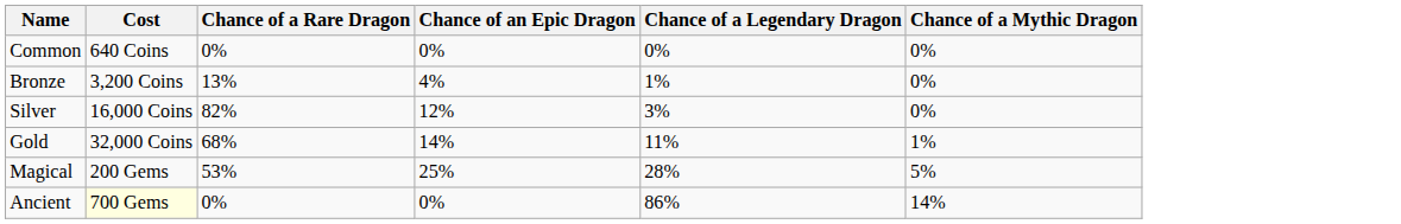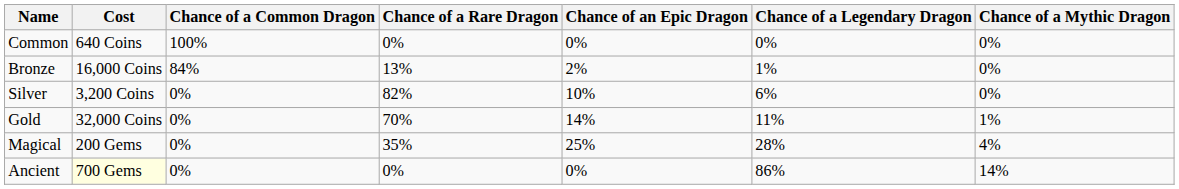 <table class="wikitable">
 <tr>
 <th>Name</th>
 <th>Cost</th>
+<th>Chance of a Common Dragon</th>
 <th>Chance of a Rare Dragon</th>
 <th>Chance of an Epic Dragon</th>
 <th>Chance of a Legendary Dragon</th>
 <th>Chance of a Mythic Dragon</th>
 </tr>
 <tr>
 <td>Common</td>
 <td>640 Coins</td>
+<td>100%</td>
 <td>0%</td>
 <td>0%</td>
 <td>0%</td>
 <td>0%</td>
 </tr>
 <tr>
 <td>Bronze</td>
-<td>3,200 Coins</td>
+<td>16,000 Coins</td>
+<td>84%</td>
 <td>13%</td>
-<td>4%</td>
+<td>2%</td>
 <td>1%</td>
 <td>0%</td>
 </tr>
 <tr>
 <td>Silver</td>
-<td>16,000 Coins</td>
+<td>3,200 Coins</td>
+<td>0%</td>
 <td>82%</td>
-<td>12%</td>
-<td>3%</td>
+<td>10%</td>
+<td>6%</td>
 <td>0%</td>
 </tr>
 <tr>
 <td>Gold</td>
 <td>32,000 Coins</td>
-<td>68%</td>
+<td>0%</td>
+<td>70%</td>
 <td>14%</td>
 <td>11%</td>
 <td>1%</td>
 </tr>
 <tr>
 <td>Magical</td>
 <td>200 Gems</td>
-<td>53%</td>
+<td>0%</td>
+<td>35%</td>
 <td>25%</td>
 <td>28%</td>
-<td>5%</td>
+<td>4%</td>
 </tr>
 <tr>
 <td>Ancient</td>
 <td style="background: lightyellow;">700 Gems</td>
 <td>0%</td>
 <td>0%</td>
+<td>0%</td>
 <td>86%</td>
 <td>14%</td>
 </tr>
 </table>
